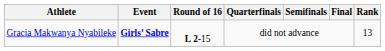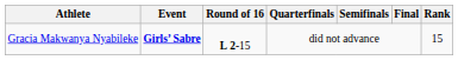 <table class="wikitable" border="1" style="font-size:90%">
 <tr>
 <th>Athlete</th>
 <th>Event</th>
 <th>Round of 16</th>
 <th>Quarterfinals</th>
 <th>Semifinals</th>
 <th>Final</th>
 <th>Rank</th>
 </tr>
 <tr>
 <td><a href='#'>Gracia Makwanya Nyabileke</a></td>
 <td><strong><a href='#'>Girls’ Sabre</a></strong></td>
 <td align=center><br> <strong>L</strong> <strong>2</strong>-15</td>
 <td align=center colspan=3>did not advance</td>
-<td align=center>13</td>
+<td align=center>15</td>
 </tr>
 </table>
